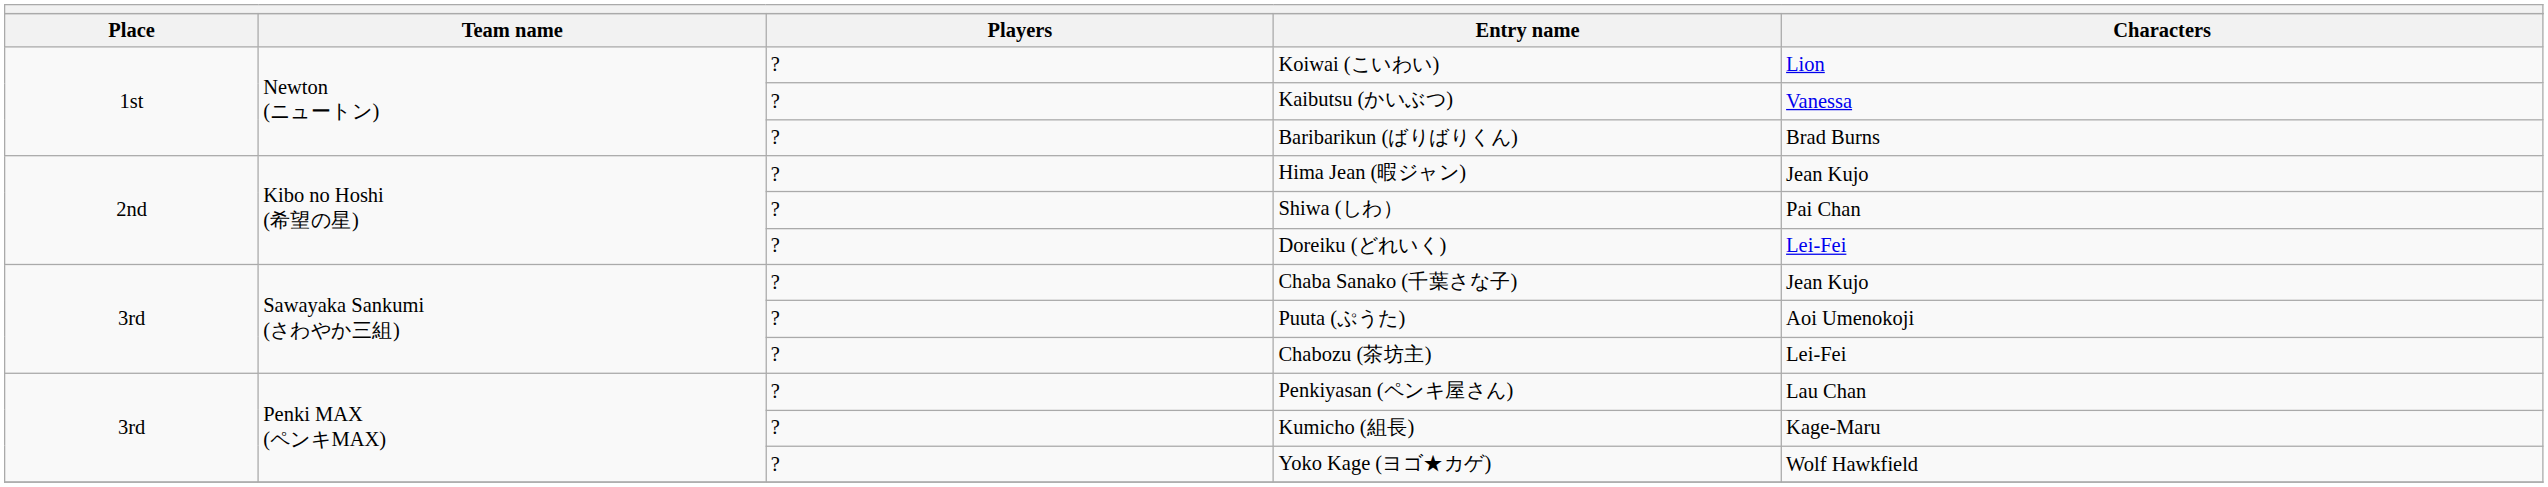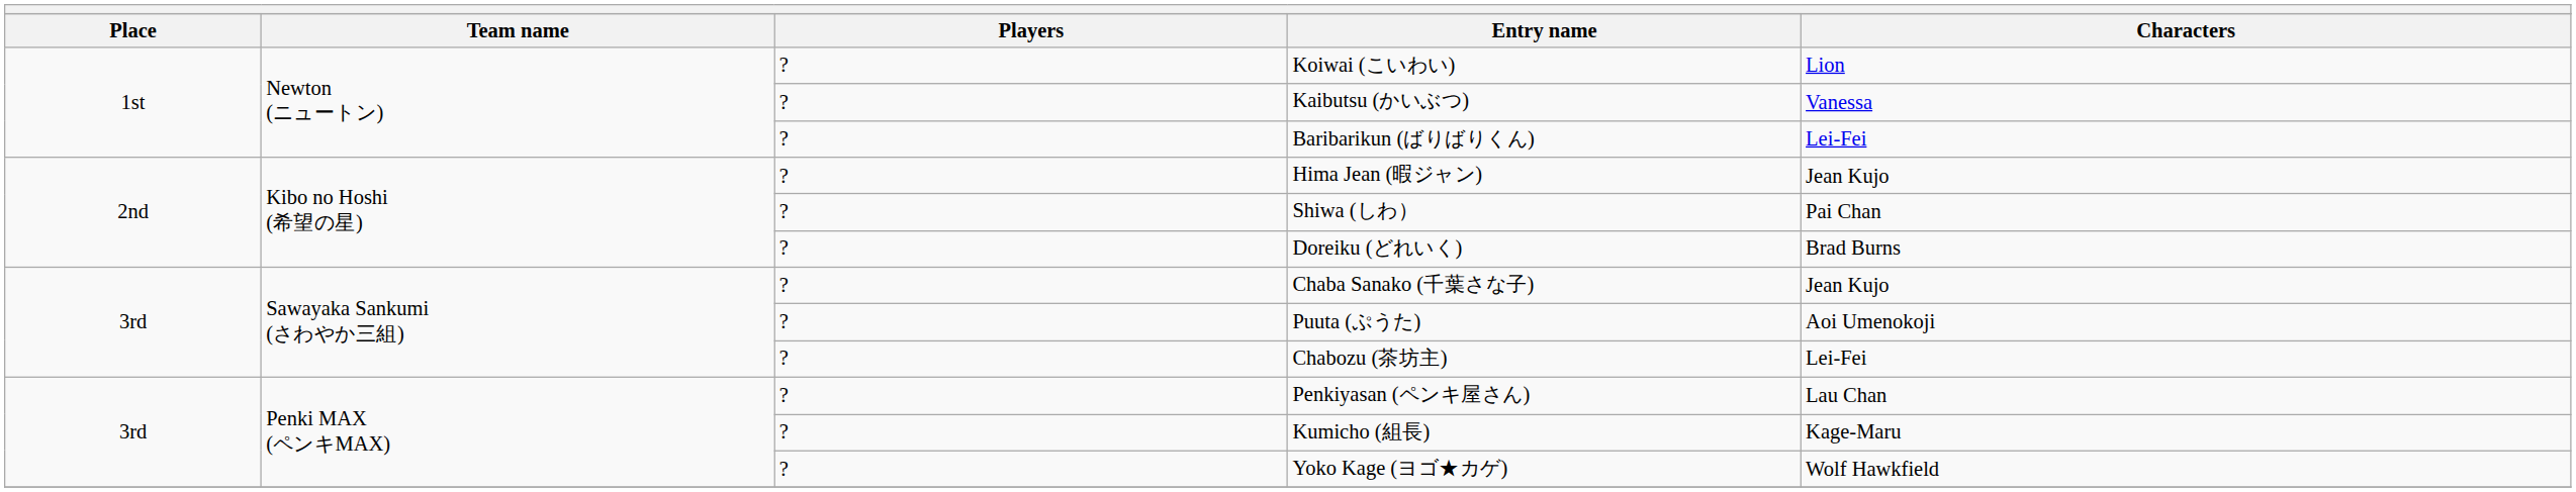 <table class="wikitable" width=100%>
 <tr>
 <th colspan=5></th>
 </tr>
 <tr bgcolor="#dddddd">
 </tr>
 <tr>
 <th width=10%>Place</th>
 <th width=20%>Team name</th>
 <th width=20%>Players</th>
 <th width=20%>Entry name</th>
 <th width=30%>Characters</th>
 </tr>
 <tr>
 <td align=center rowspan="3">1st</td>
 <td rowspan="3">Newton<br>(ニュートン)</td>
 <td>?</td>
 <td>Koiwai (こいわい)</td>
 <td><a href='#'>Lion</a></td>
 </tr>
 <tr>
 <td>?</td>
 <td>Kaibutsu (かいぶつ)</td>
 <td><a href='#'>Vanessa</a></td>
 </tr>
 <tr>
 <td>?</td>
 <td>Baribarikun (ばりばりくん)</td>
-<td>Brad Burns</td>
+<td><a href='#'>Lei-Fei</a></td>
 </tr>
 <tr>
 <td align=center rowspan="3">2nd</td>
 <td rowspan="3">Kibo no Hoshi<br>(希望の星)</td>
 <td>?</td>
 <td>Hima Jean (暇ジャン)</td>
 <td>Jean Kujo</td>
 </tr>
 <tr>
 <td>?</td>
 <td>Shiwa (しわ）</td>
 <td>Pai Chan</td>
 </tr>
 <tr>
 <td>?</td>
 <td>Doreiku (どれいく)</td>
-<td><a href='#'>Lei-Fei</a></td>
+<td>Brad Burns</td>
 </tr>
 <tr>
 <td align=center rowspan="3">3rd</td>
 <td rowspan="3">Sawayaka Sankumi<br>(さわやか三組)</td>
 <td>?</td>
 <td>Chaba Sanako (千葉さな子)</td>
 <td>Jean Kujo</td>
 </tr>
 <tr>
 <td>?</td>
 <td>Puuta (ぷうた)</td>
 <td>Aoi Umenokoji</td>
 </tr>
 <tr>
 <td>?</td>
 <td>Chabozu (茶坊主)</td>
 <td>Lei-Fei</td>
 </tr>
 <tr>
 <td align=center rowspan="3">3rd</td>
 <td rowspan="3">Penki MAX<br>(ペンキMAX)</td>
 <td>?</td>
 <td>Penkiyasan (ペンキ屋さん)</td>
 <td>Lau Chan</td>
 </tr>
 <tr>
 <td>?</td>
 <td>Kumicho (組長)</td>
 <td>Kage-Maru</td>
 </tr>
 <tr>
 <td>?</td>
 <td>Yoko Kage (ヨゴ★カゲ)</td>
 <td>Wolf Hawkfield</td>
 </tr>
 <tr>
 </tr>
 </table>
